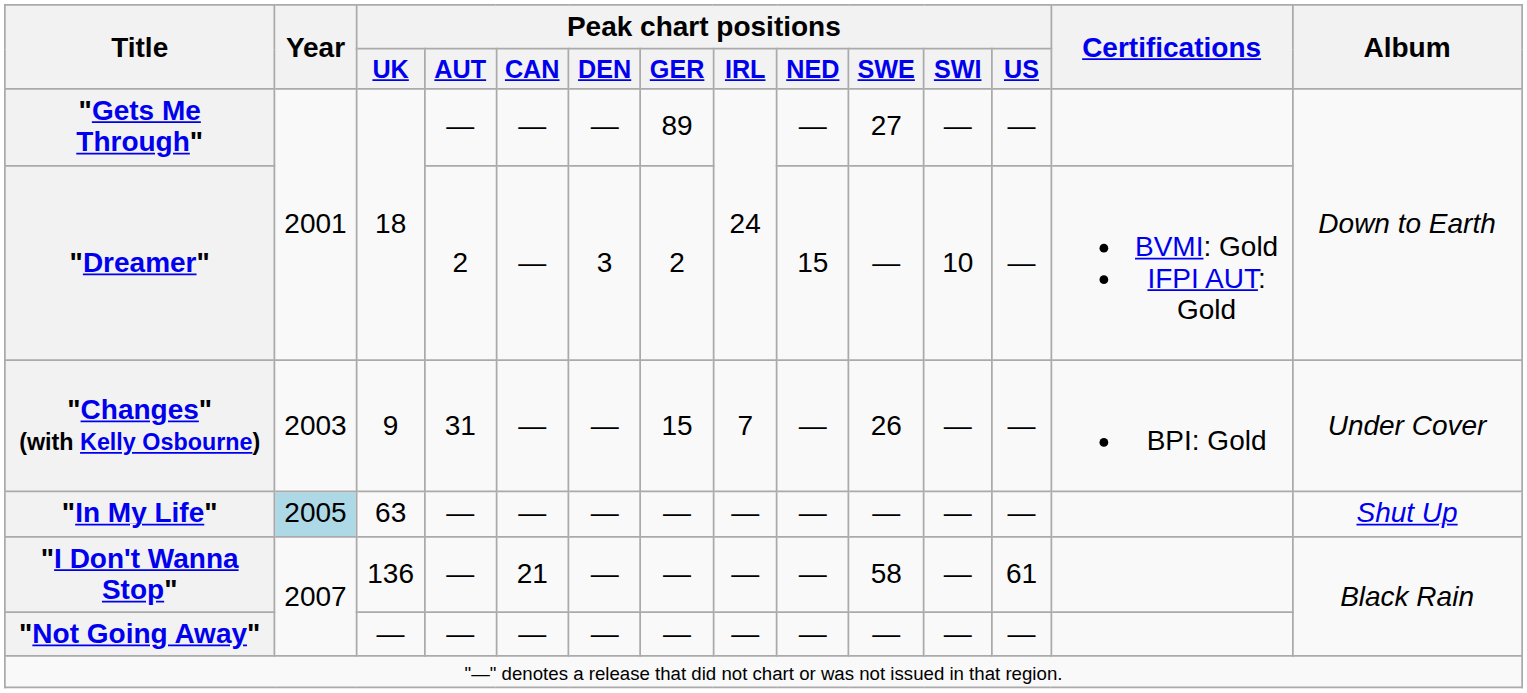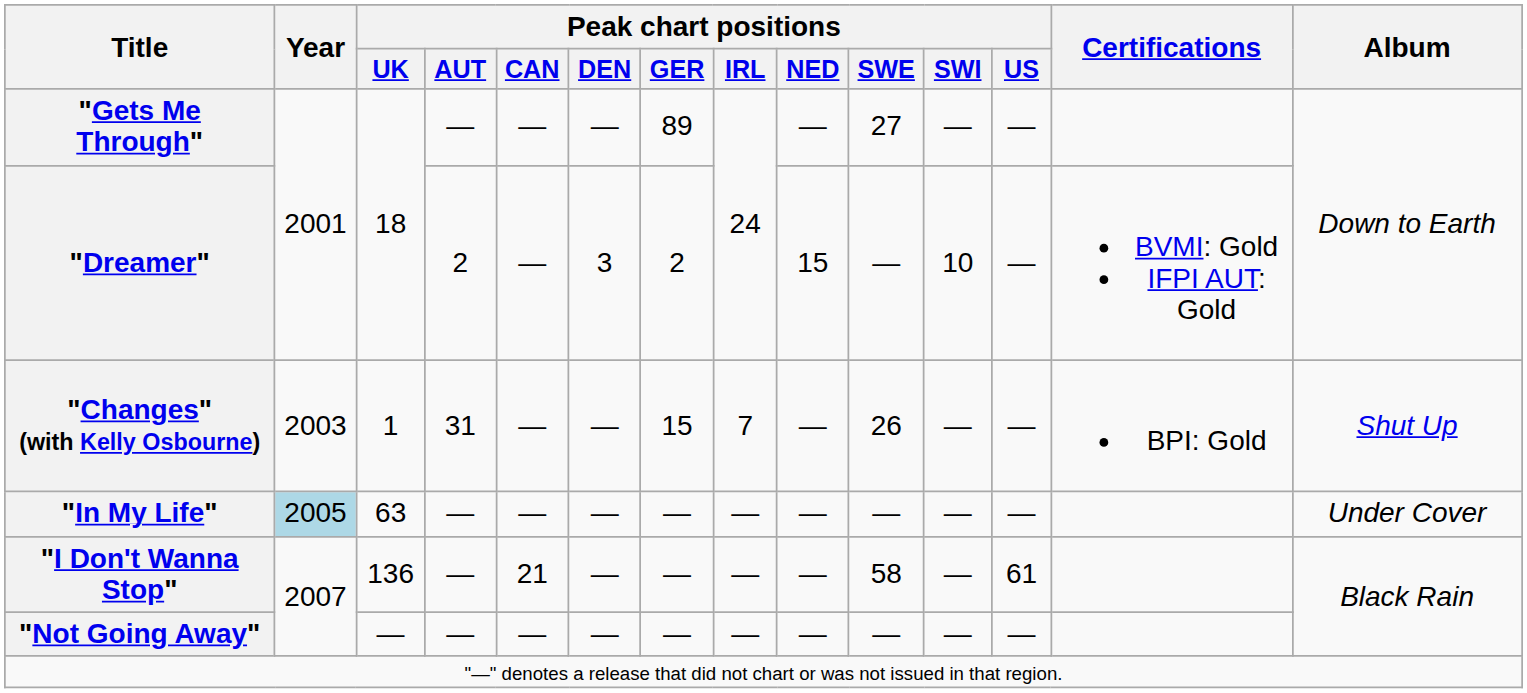 <table class="wikitable plainrowheaders" style="text-align:center">
 <tr>
 <th scope="col" rowspan="2" style="width:18em">Title</th>
 <th scope="col" rowspan="2" style="width:3em">Year</th>
 <th scope="col" colspan="10">Peak chart positions</th>
 <th scope="col" rowspan="2" style="width:12em;"><a href='#'>Certifications</a></th>
 <th scope="col" rowspan="2" style="width:18em;">Album</th>
 </tr>
 <tr>
 <th scope="col" style="width:3em;font-size:90%;"><a href='#'>UK</a><br></th>
 <th scope="col" style="width:3em;font-size:90%;"><a href='#'>AUT</a><br></th>
 <th scope="col" style="width:3em;font-size:90%;"><a href='#'>CAN</a><br></th>
 <th scope="col" style="width:3em;font-size:90%;"><a href='#'>DEN</a><br></th>
 <th scope="col" style="width:3em;font-size:90%;"><a href='#'>GER</a><br></th>
 <th scope="col" style="width:3em;font-size:90%;"><a href='#'>IRL</a><br></th>
 <th scope="col" style="width:3em;font-size:90%;"><a href='#'>NED</a><br></th>
 <th scope="col" style="width:3em;font-size:90%;"><a href='#'>SWE</a><br></th>
 <th scope="col" style="width:3em;font-size:90%;"><a href='#'>SWI</a><br></th>
 <th scope="col" style="width:3em;font-size:90%;"><a href='#'>US</a><br></th>
 </tr>
 <tr>
 <th scope="row">"<a href='#'>Gets Me Through</a>"</th>
 <td rowspan="2">2001</td>
 <td rowspan="2">18</td>
 <td>—</td>
 <td>—</td>
 <td>—</td>
 <td>89</td>
 <td rowspan="2">24</td>
 <td>—</td>
 <td>27</td>
 <td>—</td>
 <td>—</td>
 <td></td>
 <td rowspan="2"><em>Down to Earth</em></td>
 </tr>
 <tr>
 <th scope="row">"<a href='#'>Dreamer</a>"</th>
 <td>2</td>
 <td>—</td>
 <td>3</td>
 <td>2</td>
 <td>15</td>
 <td>—</td>
 <td>10</td>
 <td>—</td>
 <td><br><ul><li><a href='#'>BVMI</a>: Gold</li><li><a href='#'>IFPI AUT</a>: Gold</li></ul></td>
 </tr>
 <tr>
 <th scope="row">"<a href='#'>Changes</a>"<br><small>(with <a href='#'>Kelly Osbourne</a>)</small></th>
 <td>2003</td>
-<td>9</td>
+<td>1</td>
 <td>31</td>
 <td>—</td>
 <td>—</td>
 <td>15</td>
 <td>7</td>
 <td>—</td>
 <td>26</td>
 <td>—</td>
 <td>—</td>
 <td><br><ul><li>BPI: Gold</li></ul></td>
-<td><em>Under Cover</em></td>
+<td><em><a href='#'>Shut Up</a></em></td>
 </tr>
 <tr>
 <th scope="row">"<a href='#'>In My Life</a>"</th>
 <td style="background: lightblue;">2005</td>
 <td>63</td>
 <td>—</td>
 <td>—</td>
 <td>—</td>
 <td>—</td>
 <td>—</td>
 <td>—</td>
 <td>—</td>
 <td>—</td>
 <td>—</td>
 <td></td>
-<td><em><a href='#'>Shut Up</a></em></td>
+<td><em>Under Cover</em></td>
 </tr>
 <tr>
 <th scope="row">"<a href='#'>I Don't Wanna Stop</a>"</th>
 <td rowspan="2">2007</td>
 <td>136</td>
 <td>—</td>
 <td>21</td>
 <td>—</td>
 <td>—</td>
 <td>—</td>
 <td>—</td>
 <td>58</td>
 <td>—</td>
 <td>61</td>
 <td></td>
 <td rowspan="2"><em>Black Rain</em></td>
 </tr>
 <tr>
 <th scope="row">"<a href='#'>Not Going Away</a>"</th>
 <td>—</td>
 <td>—</td>
 <td>—</td>
 <td>—</td>
 <td>—</td>
 <td>—</td>
 <td>—</td>
 <td>—</td>
 <td>—</td>
 <td>—</td>
 <td></td>
 </tr>
 <tr>
 <td colspan="15" style="font-size: 8pt">"—" denotes a release that did not chart or was not issued in that region.</td>
 </tr>
 </table>
